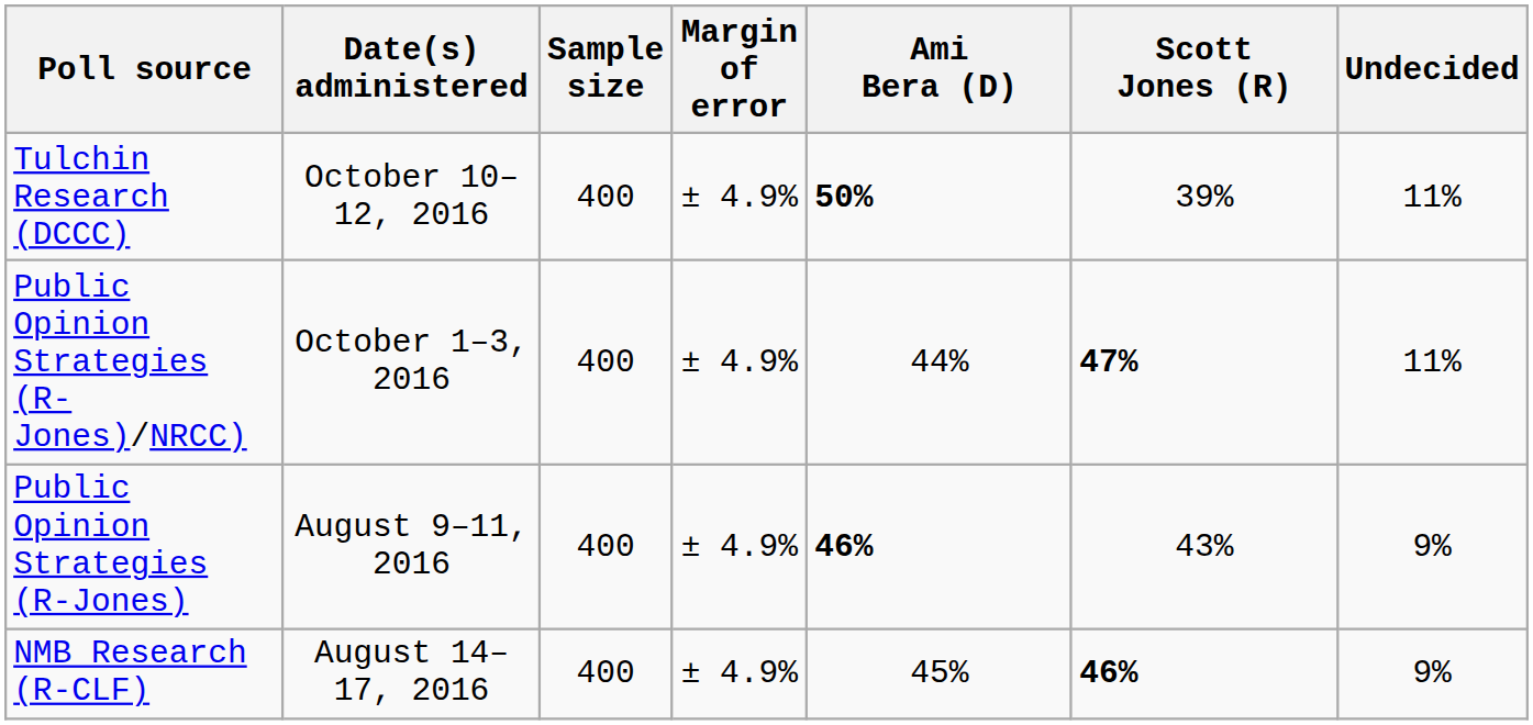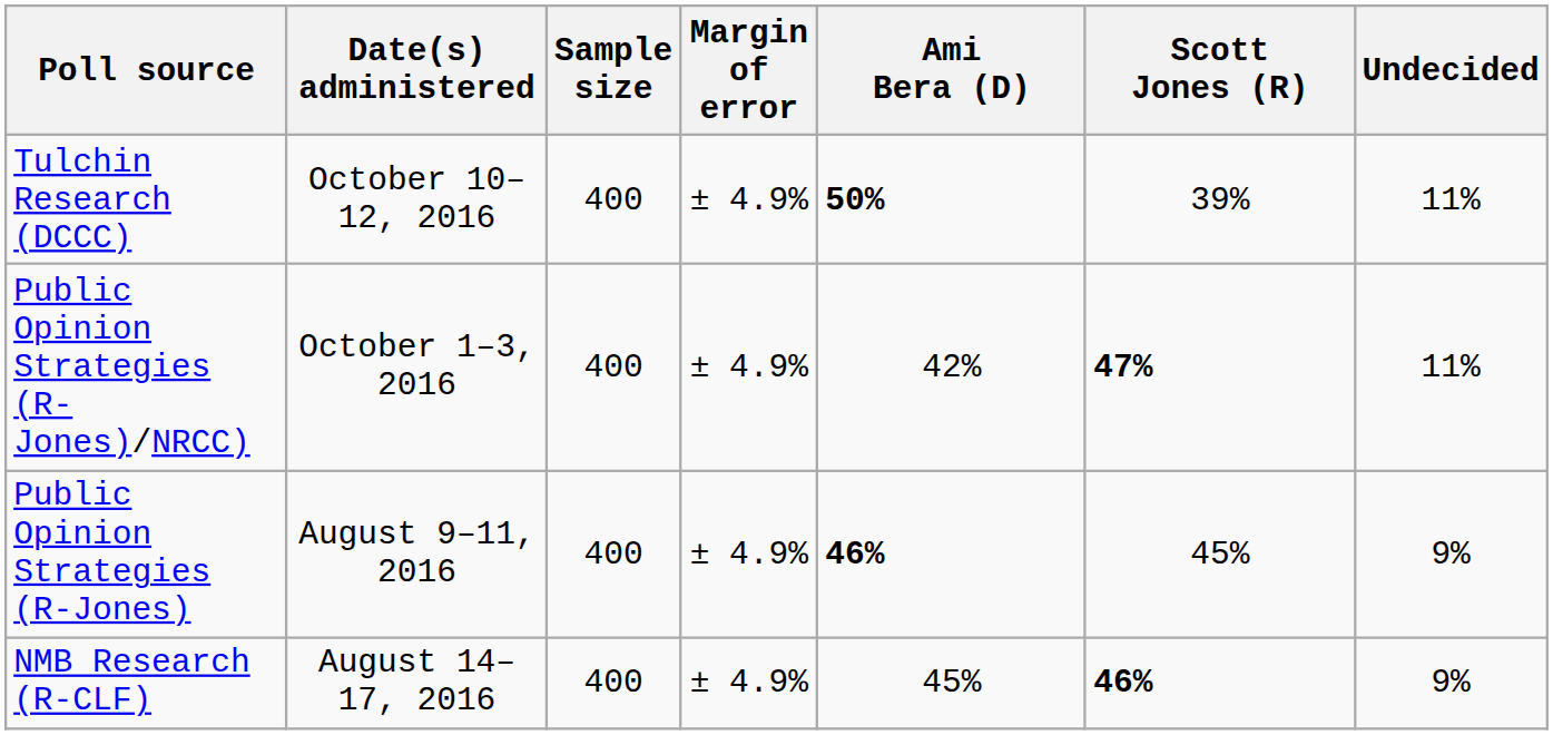 <table class="wikitable">
 <tr>
 <th>Poll source</th>
 <th>Date(s)<br>administered</th>
 <th>Sample<br>size</th>
 <th>Margin of<br>error</th>
 <th style="width:100px;">Ami<br>Bera (D)</th>
 <th style="width:100px;">Scott<br>Jones (R)</th>
 <th>Undecided</th>
 </tr>
 <tr>
 <td><a href='#'>Tulchin Research (DCCC)</a></td>
 <td align=center>October 10–12, 2016</td>
 <td align=center>400</td>
 <td align=center>± 4.9%</td>
 <td><strong>50%</strong></td>
 <td align=center>39%</td>
 <td align=center>11%</td>
 </tr>
 <tr>
 <td><a href='#'>Public Opinion Strategies (R-Jones)</a>/<a href='#'>NRCC)</a></td>
 <td align=center>October 1–3, 2016</td>
 <td align=center>400</td>
 <td align=center>± 4.9%</td>
-<td align=center>44%</td>
+<td align=center>42%</td>
 <td><strong>47%</strong></td>
 <td align=center>11%</td>
 </tr>
 <tr>
 <td><a href='#'>Public Opinion Strategies (R-Jones)</a></td>
 <td align=center>August 9–11, 2016</td>
 <td align=center>400</td>
 <td align=center>± 4.9%</td>
 <td><strong>46%</strong></td>
-<td align=center>43%</td>
+<td align=center>45%</td>
 <td align=center>9%</td>
 </tr>
 <tr>
 <td><a href='#'>NMB Research (R-CLF)</a></td>
 <td align=center>August 14–17, 2016</td>
 <td align=center>400</td>
 <td align=center>± 4.9%</td>
 <td align=center>45%</td>
 <td><strong>46%</strong></td>
 <td align=center>9%</td>
 </tr>
 </table>
